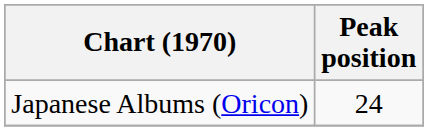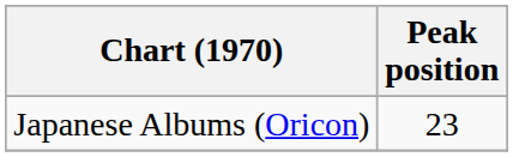 <table class="wikitable sortable plainrowheaders" style="text-align:center;">
 <tr>
 <th scope="col">Chart (1970)</th>
 <th scope="col">Peak<br> position</th>
 </tr>
 <tr>
 <td align="left">Japanese Albums (<a href='#'>Oricon</a>)</td>
-<td>24</td>
+<td>23</td>
 </tr>
 <tr>
 </tr>
 </table>
